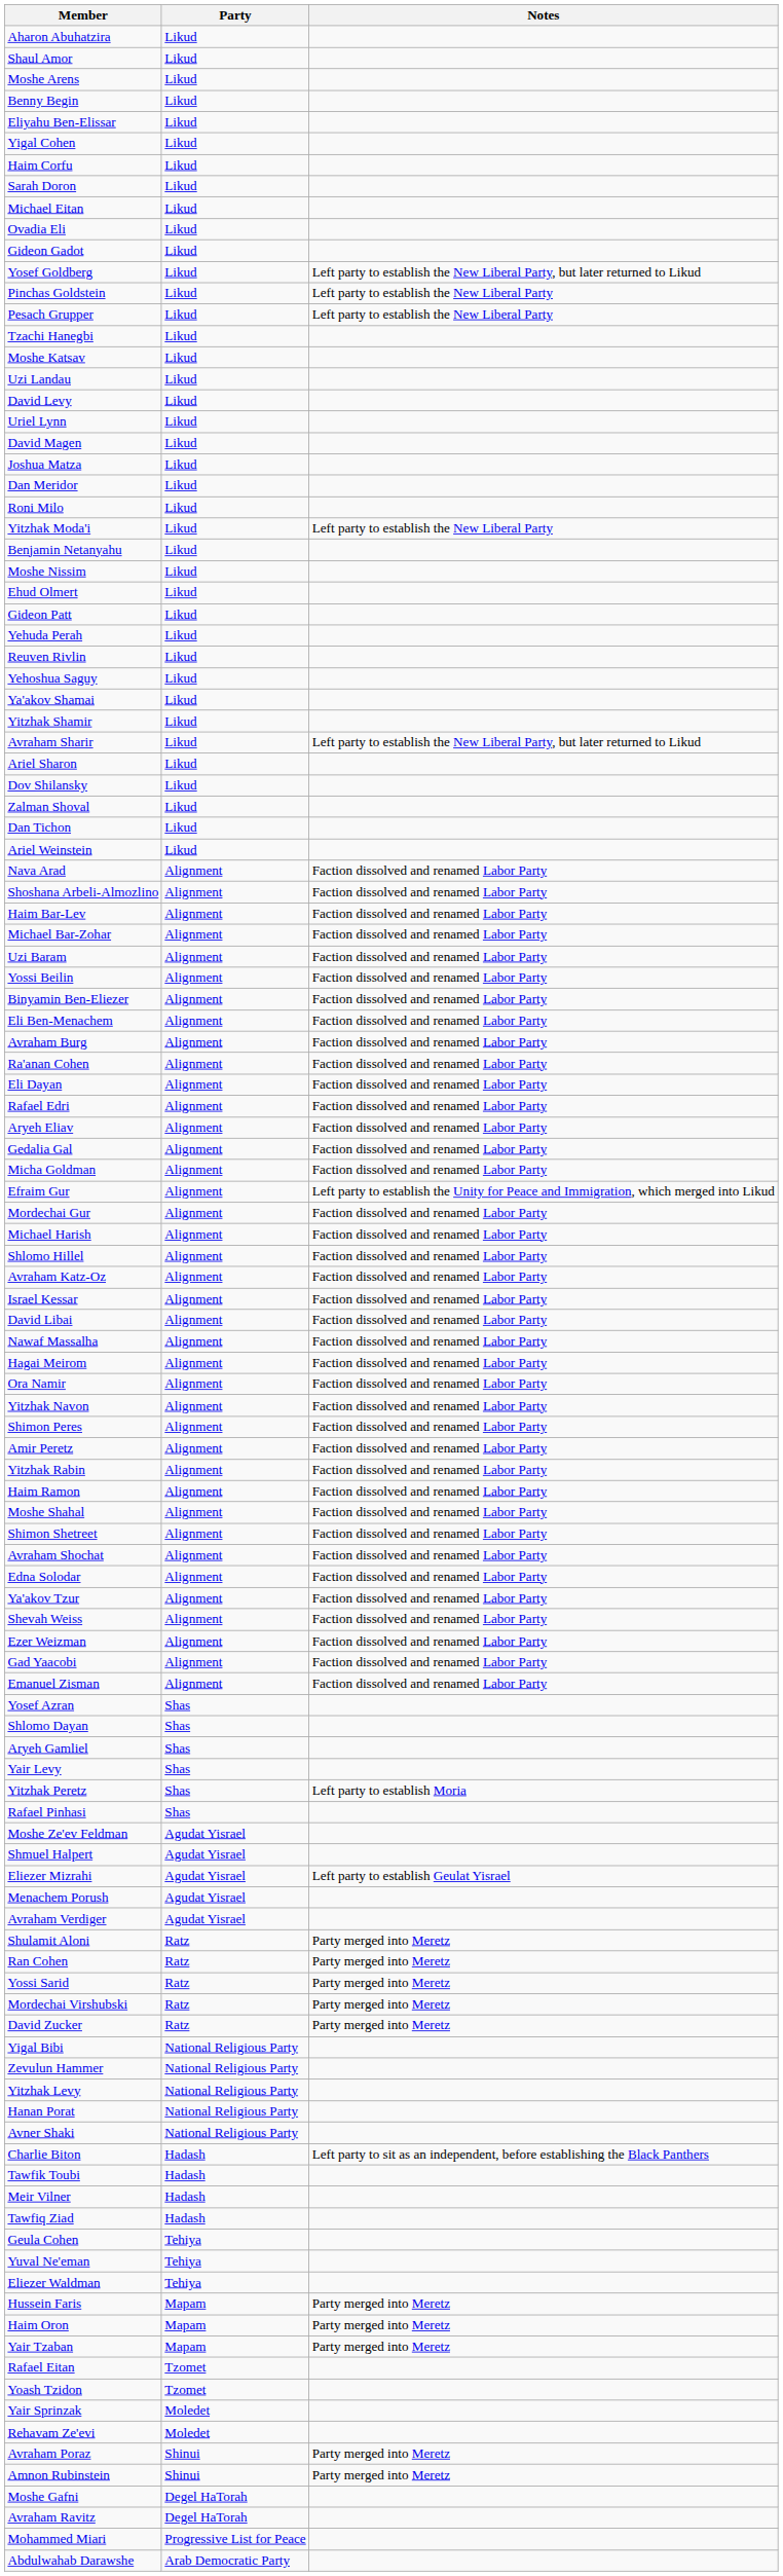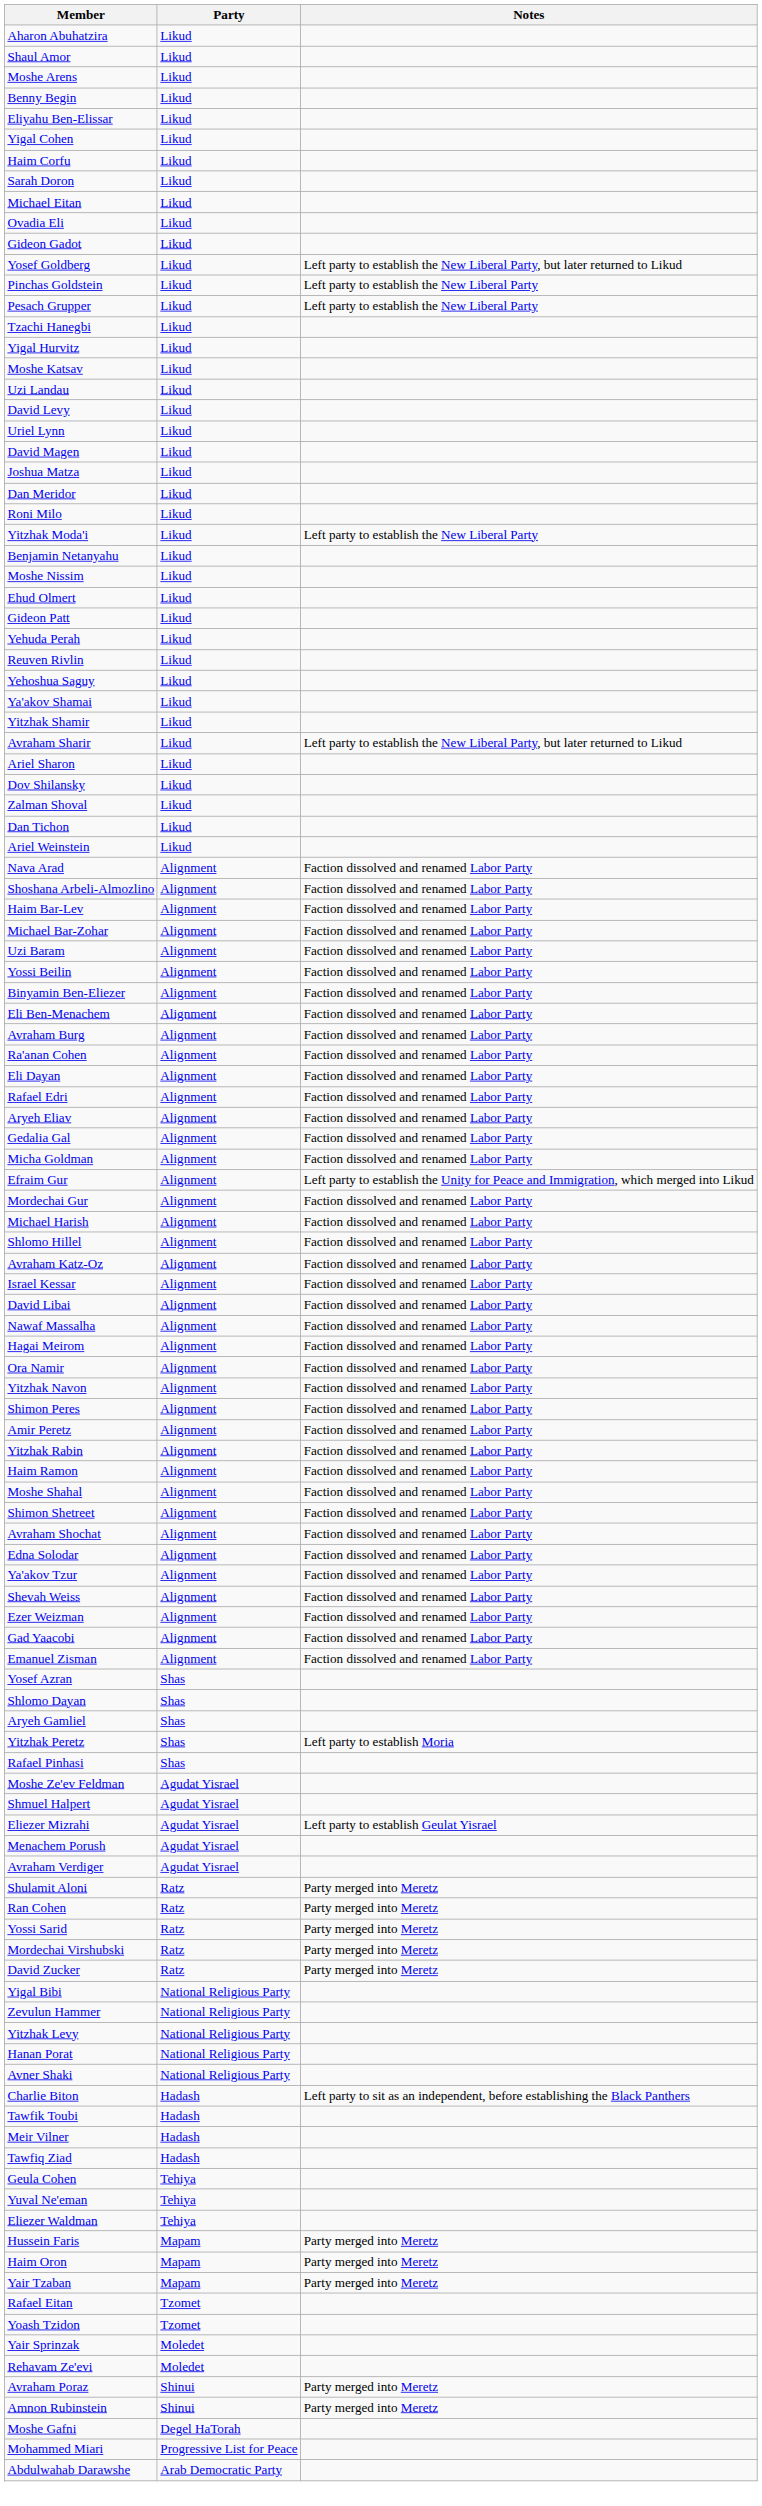 <table class="sort wikitable sortable" style="text-align:left">
 <tr>
 <th>Member</th>
 <th>Party</th>
 <th>Notes</th>
 </tr>
 <tr>
 <td><a href='#'>Aharon Abuhatzira</a></td>
 <td><a href='#'>Likud</a></td>
 <td></td>
 </tr>
 <tr>
 <td><a href='#'>Shaul Amor</a></td>
 <td><a href='#'>Likud</a></td>
 <td></td>
 </tr>
 <tr>
 <td><a href='#'>Moshe Arens</a></td>
 <td><a href='#'>Likud</a></td>
 <td></td>
 </tr>
 <tr>
 <td><a href='#'>Benny Begin</a></td>
 <td><a href='#'>Likud</a></td>
 <td></td>
 </tr>
 <tr>
 <td><a href='#'>Eliyahu Ben-Elissar</a></td>
 <td><a href='#'>Likud</a></td>
 <td></td>
 </tr>
 <tr>
 <td><a href='#'>Yigal Cohen</a></td>
 <td><a href='#'>Likud</a></td>
 <td></td>
 </tr>
 <tr>
 <td><a href='#'>Haim Corfu</a></td>
 <td><a href='#'>Likud</a></td>
 <td></td>
 </tr>
 <tr>
 <td><a href='#'>Sarah Doron</a></td>
 <td><a href='#'>Likud</a></td>
 <td></td>
 </tr>
 <tr>
 <td><a href='#'>Michael Eitan</a></td>
 <td><a href='#'>Likud</a></td>
 <td></td>
 </tr>
 <tr>
 <td><a href='#'>Ovadia Eli</a></td>
 <td><a href='#'>Likud</a></td>
 <td></td>
 </tr>
 <tr>
 <td><a href='#'>Gideon Gadot</a></td>
 <td><a href='#'>Likud</a></td>
 <td></td>
 </tr>
 <tr>
 <td><a href='#'>Yosef Goldberg</a></td>
 <td><a href='#'>Likud</a></td>
 <td>Left party to establish the <a href='#'>New Liberal Party</a>, but later returned to Likud</td>
 </tr>
 <tr>
 <td><a href='#'>Pinchas Goldstein</a></td>
 <td><a href='#'>Likud</a></td>
 <td>Left party to establish the <a href='#'>New Liberal Party</a></td>
 </tr>
 <tr>
 <td><a href='#'>Pesach Grupper</a></td>
 <td><a href='#'>Likud</a></td>
 <td>Left party to establish the <a href='#'>New Liberal Party</a></td>
 </tr>
 <tr>
 <td><a href='#'>Tzachi Hanegbi</a></td>
+<td><a href='#'>Likud</a></td>
+<td></td>
+</tr>
+<tr>
+<td><a href='#'>Yigal Hurvitz</a></td>
 <td><a href='#'>Likud</a></td>
 <td></td>
 </tr>
 <tr>
 <td><a href='#'>Moshe Katsav</a></td>
 <td><a href='#'>Likud</a></td>
 <td></td>
 </tr>
 <tr>
 <td><a href='#'>Uzi Landau</a></td>
 <td><a href='#'>Likud</a></td>
 <td></td>
 </tr>
 <tr>
 <td><a href='#'>David Levy</a></td>
 <td><a href='#'>Likud</a></td>
 <td></td>
 </tr>
 <tr>
 <td><a href='#'>Uriel Lynn</a></td>
 <td><a href='#'>Likud</a></td>
 <td></td>
 </tr>
 <tr>
 <td><a href='#'>David Magen</a></td>
 <td><a href='#'>Likud</a></td>
 <td></td>
 </tr>
 <tr>
 <td><a href='#'>Joshua Matza</a></td>
 <td><a href='#'>Likud</a></td>
 <td></td>
 </tr>
 <tr>
 <td><a href='#'>Dan Meridor</a></td>
 <td><a href='#'>Likud</a></td>
 <td></td>
 </tr>
 <tr>
 <td><a href='#'>Roni Milo</a></td>
 <td><a href='#'>Likud</a></td>
 <td></td>
 </tr>
 <tr>
 <td><a href='#'>Yitzhak Moda'i</a></td>
 <td><a href='#'>Likud</a></td>
 <td>Left party to establish the <a href='#'>New Liberal Party</a></td>
 </tr>
 <tr>
 <td><a href='#'>Benjamin Netanyahu</a></td>
 <td><a href='#'>Likud</a></td>
 <td></td>
 </tr>
 <tr>
 <td><a href='#'>Moshe Nissim</a></td>
 <td><a href='#'>Likud</a></td>
 <td></td>
 </tr>
 <tr>
 <td><a href='#'>Ehud Olmert</a></td>
 <td><a href='#'>Likud</a></td>
 <td></td>
 </tr>
 <tr>
 <td><a href='#'>Gideon Patt</a></td>
 <td><a href='#'>Likud</a></td>
 <td></td>
 </tr>
 <tr>
 <td><a href='#'>Yehuda Perah</a></td>
 <td><a href='#'>Likud</a></td>
 <td></td>
 </tr>
 <tr>
 <td><a href='#'>Reuven Rivlin</a></td>
 <td><a href='#'>Likud</a></td>
 <td></td>
 </tr>
 <tr>
 <td><a href='#'>Yehoshua Saguy</a></td>
 <td><a href='#'>Likud</a></td>
 <td></td>
 </tr>
 <tr>
 <td><a href='#'>Ya'akov Shamai</a></td>
 <td><a href='#'>Likud</a></td>
 <td></td>
 </tr>
 <tr>
 <td><a href='#'>Yitzhak Shamir</a></td>
 <td><a href='#'>Likud</a></td>
 <td></td>
 </tr>
 <tr>
 <td><a href='#'>Avraham Sharir</a></td>
 <td><a href='#'>Likud</a></td>
 <td>Left party to establish the <a href='#'>New Liberal Party</a>, but later returned to Likud</td>
 </tr>
 <tr>
 <td><a href='#'>Ariel Sharon</a></td>
 <td><a href='#'>Likud</a></td>
 <td></td>
 </tr>
 <tr>
 <td><a href='#'>Dov Shilansky</a></td>
 <td><a href='#'>Likud</a></td>
 <td></td>
 </tr>
 <tr>
 <td><a href='#'>Zalman Shoval</a></td>
 <td><a href='#'>Likud</a></td>
 <td></td>
 </tr>
 <tr>
 <td><a href='#'>Dan Tichon</a></td>
 <td><a href='#'>Likud</a></td>
 <td></td>
 </tr>
 <tr>
 <td><a href='#'>Ariel Weinstein</a></td>
 <td><a href='#'>Likud</a></td>
 <td></td>
 </tr>
 <tr>
 <td><a href='#'>Nava Arad</a></td>
 <td><a href='#'>Alignment</a></td>
 <td>Faction dissolved and renamed <a href='#'>Labor Party</a></td>
 </tr>
 <tr>
 <td><a href='#'>Shoshana Arbeli-Almozlino</a></td>
 <td><a href='#'>Alignment</a></td>
 <td>Faction dissolved and renamed <a href='#'>Labor Party</a></td>
 </tr>
 <tr>
 <td><a href='#'>Haim Bar-Lev</a></td>
 <td><a href='#'>Alignment</a></td>
 <td>Faction dissolved and renamed <a href='#'>Labor Party</a></td>
 </tr>
 <tr>
 <td><a href='#'>Michael Bar-Zohar</a></td>
 <td><a href='#'>Alignment</a></td>
 <td>Faction dissolved and renamed <a href='#'>Labor Party</a></td>
 </tr>
 <tr>
 <td><a href='#'>Uzi Baram</a></td>
 <td><a href='#'>Alignment</a></td>
 <td>Faction dissolved and renamed <a href='#'>Labor Party</a></td>
 </tr>
 <tr>
 <td><a href='#'>Yossi Beilin</a></td>
 <td><a href='#'>Alignment</a></td>
 <td>Faction dissolved and renamed <a href='#'>Labor Party</a></td>
 </tr>
 <tr>
 <td><a href='#'>Binyamin Ben-Eliezer</a></td>
 <td><a href='#'>Alignment</a></td>
 <td>Faction dissolved and renamed <a href='#'>Labor Party</a></td>
 </tr>
 <tr>
 <td><a href='#'>Eli Ben-Menachem</a></td>
 <td><a href='#'>Alignment</a></td>
 <td>Faction dissolved and renamed <a href='#'>Labor Party</a></td>
 </tr>
 <tr>
 <td><a href='#'>Avraham Burg</a></td>
 <td><a href='#'>Alignment</a></td>
 <td>Faction dissolved and renamed <a href='#'>Labor Party</a></td>
 </tr>
 <tr>
 <td><a href='#'>Ra'anan Cohen</a></td>
 <td><a href='#'>Alignment</a></td>
 <td>Faction dissolved and renamed <a href='#'>Labor Party</a></td>
 </tr>
 <tr>
 <td><a href='#'>Eli Dayan</a></td>
 <td><a href='#'>Alignment</a></td>
 <td>Faction dissolved and renamed <a href='#'>Labor Party</a></td>
 </tr>
 <tr>
 <td><a href='#'>Rafael Edri</a></td>
 <td><a href='#'>Alignment</a></td>
 <td>Faction dissolved and renamed <a href='#'>Labor Party</a></td>
 </tr>
 <tr>
 <td><a href='#'>Aryeh Eliav</a></td>
 <td><a href='#'>Alignment</a></td>
 <td>Faction dissolved and renamed <a href='#'>Labor Party</a></td>
 </tr>
 <tr>
 <td><a href='#'>Gedalia Gal</a></td>
 <td><a href='#'>Alignment</a></td>
 <td>Faction dissolved and renamed <a href='#'>Labor Party</a></td>
 </tr>
 <tr>
 <td><a href='#'>Micha Goldman</a></td>
 <td><a href='#'>Alignment</a></td>
 <td>Faction dissolved and renamed <a href='#'>Labor Party</a></td>
 </tr>
 <tr>
 <td><a href='#'>Efraim Gur</a></td>
 <td><a href='#'>Alignment</a></td>
 <td>Left party to establish the <a href='#'>Unity for Peace and Immigration</a>, which merged into Likud</td>
 </tr>
 <tr>
 <td><a href='#'>Mordechai Gur</a></td>
 <td><a href='#'>Alignment</a></td>
 <td>Faction dissolved and renamed <a href='#'>Labor Party</a></td>
 </tr>
 <tr>
 <td><a href='#'>Michael Harish</a></td>
 <td><a href='#'>Alignment</a></td>
 <td>Faction dissolved and renamed <a href='#'>Labor Party</a></td>
 </tr>
 <tr>
 <td><a href='#'>Shlomo Hillel</a></td>
 <td><a href='#'>Alignment</a></td>
 <td>Faction dissolved and renamed <a href='#'>Labor Party</a></td>
 </tr>
 <tr>
 <td><a href='#'>Avraham Katz-Oz</a></td>
 <td><a href='#'>Alignment</a></td>
 <td>Faction dissolved and renamed <a href='#'>Labor Party</a></td>
 </tr>
 <tr>
 <td><a href='#'>Israel Kessar</a></td>
 <td><a href='#'>Alignment</a></td>
 <td>Faction dissolved and renamed <a href='#'>Labor Party</a></td>
 </tr>
 <tr>
 <td><a href='#'>David Libai</a></td>
 <td><a href='#'>Alignment</a></td>
 <td>Faction dissolved and renamed <a href='#'>Labor Party</a></td>
 </tr>
 <tr>
 <td><a href='#'>Nawaf Massalha</a></td>
 <td><a href='#'>Alignment</a></td>
 <td>Faction dissolved and renamed <a href='#'>Labor Party</a></td>
 </tr>
 <tr>
 <td><a href='#'>Hagai Meirom</a></td>
 <td><a href='#'>Alignment</a></td>
 <td>Faction dissolved and renamed <a href='#'>Labor Party</a></td>
 </tr>
 <tr>
 <td><a href='#'>Ora Namir</a></td>
 <td><a href='#'>Alignment</a></td>
 <td>Faction dissolved and renamed <a href='#'>Labor Party</a></td>
 </tr>
 <tr>
 <td><a href='#'>Yitzhak Navon</a></td>
 <td><a href='#'>Alignment</a></td>
 <td>Faction dissolved and renamed <a href='#'>Labor Party</a></td>
 </tr>
 <tr>
 <td><a href='#'>Shimon Peres</a></td>
 <td><a href='#'>Alignment</a></td>
 <td>Faction dissolved and renamed <a href='#'>Labor Party</a></td>
 </tr>
 <tr>
 <td><a href='#'>Amir Peretz</a></td>
 <td><a href='#'>Alignment</a></td>
 <td>Faction dissolved and renamed <a href='#'>Labor Party</a></td>
 </tr>
 <tr>
 <td><a href='#'>Yitzhak Rabin</a></td>
 <td><a href='#'>Alignment</a></td>
 <td>Faction dissolved and renamed <a href='#'>Labor Party</a></td>
 </tr>
 <tr>
 <td><a href='#'>Haim Ramon</a></td>
 <td><a href='#'>Alignment</a></td>
 <td>Faction dissolved and renamed <a href='#'>Labor Party</a></td>
 </tr>
 <tr>
 <td><a href='#'>Moshe Shahal</a></td>
 <td><a href='#'>Alignment</a></td>
 <td>Faction dissolved and renamed <a href='#'>Labor Party</a></td>
 </tr>
 <tr>
 <td><a href='#'>Shimon Shetreet</a></td>
 <td><a href='#'>Alignment</a></td>
 <td>Faction dissolved and renamed <a href='#'>Labor Party</a></td>
 </tr>
 <tr>
 <td><a href='#'>Avraham Shochat</a></td>
 <td><a href='#'>Alignment</a></td>
 <td>Faction dissolved and renamed <a href='#'>Labor Party</a></td>
 </tr>
 <tr>
 <td><a href='#'>Edna Solodar</a></td>
 <td><a href='#'>Alignment</a></td>
 <td>Faction dissolved and renamed <a href='#'>Labor Party</a></td>
 </tr>
 <tr>
 <td><a href='#'>Ya'akov Tzur</a></td>
 <td><a href='#'>Alignment</a></td>
 <td>Faction dissolved and renamed <a href='#'>Labor Party</a></td>
 </tr>
 <tr>
 <td><a href='#'>Shevah Weiss</a></td>
 <td><a href='#'>Alignment</a></td>
 <td>Faction dissolved and renamed <a href='#'>Labor Party</a></td>
 </tr>
 <tr>
 <td><a href='#'>Ezer Weizman</a></td>
 <td><a href='#'>Alignment</a></td>
 <td>Faction dissolved and renamed <a href='#'>Labor Party</a></td>
 </tr>
 <tr>
 <td><a href='#'>Gad Yaacobi</a></td>
 <td><a href='#'>Alignment</a></td>
 <td>Faction dissolved and renamed <a href='#'>Labor Party</a></td>
 </tr>
 <tr>
 <td><a href='#'>Emanuel Zisman</a></td>
 <td><a href='#'>Alignment</a></td>
 <td>Faction dissolved and renamed <a href='#'>Labor Party</a></td>
 </tr>
 <tr>
 <td><a href='#'>Yosef Azran</a></td>
 <td><a href='#'>Shas</a></td>
 <td></td>
 </tr>
 <tr>
 <td><a href='#'>Shlomo Dayan</a></td>
 <td><a href='#'>Shas</a></td>
 <td></td>
 </tr>
 <tr>
 <td><a href='#'>Aryeh Gamliel</a></td>
 <td><a href='#'>Shas</a></td>
 <td></td>
 </tr>
 <tr>
-<td><a href='#'>Yair Levy</a></td>
-<td><a href='#'>Shas</a></td>
-<td></td>
-</tr>
-<tr>
 <td><a href='#'>Yitzhak Peretz</a></td>
 <td><a href='#'>Shas</a></td>
 <td>Left party to establish <a href='#'>Moria</a></td>
 </tr>
 <tr>
 <td><a href='#'>Rafael Pinhasi</a></td>
 <td><a href='#'>Shas</a></td>
 <td></td>
 </tr>
 <tr>
 <td><a href='#'>Moshe Ze'ev Feldman</a></td>
 <td><a href='#'>Agudat Yisrael</a></td>
 <td></td>
 </tr>
 <tr>
 <td><a href='#'>Shmuel Halpert</a></td>
 <td><a href='#'>Agudat Yisrael</a></td>
 <td></td>
 </tr>
 <tr>
 <td><a href='#'>Eliezer Mizrahi</a></td>
 <td><a href='#'>Agudat Yisrael</a></td>
 <td>Left party to establish <a href='#'>Geulat Yisrael</a></td>
 </tr>
 <tr>
 <td><a href='#'>Menachem Porush</a></td>
 <td><a href='#'>Agudat Yisrael</a></td>
 <td></td>
 </tr>
 <tr>
 <td><a href='#'>Avraham Verdiger</a></td>
 <td><a href='#'>Agudat Yisrael</a></td>
 <td></td>
 </tr>
 <tr>
 <td><a href='#'>Shulamit Aloni</a></td>
 <td><a href='#'>Ratz</a></td>
 <td>Party merged into <a href='#'>Meretz</a></td>
 </tr>
 <tr>
 <td><a href='#'>Ran Cohen</a></td>
 <td><a href='#'>Ratz</a></td>
 <td>Party merged into <a href='#'>Meretz</a></td>
 </tr>
 <tr>
 <td><a href='#'>Yossi Sarid</a></td>
 <td><a href='#'>Ratz</a></td>
 <td>Party merged into <a href='#'>Meretz</a></td>
 </tr>
 <tr>
 <td><a href='#'>Mordechai Virshubski</a></td>
 <td><a href='#'>Ratz</a></td>
 <td>Party merged into <a href='#'>Meretz</a></td>
 </tr>
 <tr>
 <td><a href='#'>David Zucker</a></td>
 <td><a href='#'>Ratz</a></td>
 <td>Party merged into <a href='#'>Meretz</a></td>
 </tr>
 <tr>
 <td><a href='#'>Yigal Bibi</a></td>
 <td><a href='#'>National Religious Party</a></td>
 <td></td>
 </tr>
 <tr>
 <td><a href='#'>Zevulun Hammer</a></td>
 <td><a href='#'>National Religious Party</a></td>
 <td></td>
 </tr>
 <tr>
 <td><a href='#'>Yitzhak Levy</a></td>
 <td><a href='#'>National Religious Party</a></td>
 <td></td>
 </tr>
 <tr>
 <td><a href='#'>Hanan Porat</a></td>
 <td><a href='#'>National Religious Party</a></td>
 <td></td>
 </tr>
 <tr>
 <td><a href='#'>Avner Shaki</a></td>
 <td><a href='#'>National Religious Party</a></td>
 <td></td>
 </tr>
 <tr>
 <td><a href='#'>Charlie Biton</a></td>
 <td><a href='#'>Hadash</a></td>
 <td>Left party to sit as an independent, before establishing the <a href='#'>Black Panthers</a></td>
 </tr>
 <tr>
 <td><a href='#'>Tawfik Toubi</a></td>
 <td><a href='#'>Hadash</a></td>
 <td></td>
 </tr>
 <tr>
 <td><a href='#'>Meir Vilner</a></td>
 <td><a href='#'>Hadash</a></td>
 <td></td>
 </tr>
 <tr>
 <td><a href='#'>Tawfiq Ziad</a></td>
 <td><a href='#'>Hadash</a></td>
 <td></td>
 </tr>
 <tr>
 <td><a href='#'>Geula Cohen</a></td>
 <td><a href='#'>Tehiya</a></td>
 <td></td>
 </tr>
 <tr>
 <td><a href='#'>Yuval Ne'eman</a></td>
 <td><a href='#'>Tehiya</a></td>
 <td></td>
 </tr>
 <tr>
 <td><a href='#'>Eliezer Waldman</a></td>
 <td><a href='#'>Tehiya</a></td>
 <td></td>
 </tr>
 <tr>
 <td><a href='#'>Hussein Faris</a></td>
 <td><a href='#'>Mapam</a></td>
 <td>Party merged into <a href='#'>Meretz</a></td>
 </tr>
 <tr>
 <td><a href='#'>Haim Oron</a></td>
 <td><a href='#'>Mapam</a></td>
 <td>Party merged into <a href='#'>Meretz</a></td>
 </tr>
 <tr>
 <td><a href='#'>Yair Tzaban</a></td>
 <td><a href='#'>Mapam</a></td>
 <td>Party merged into <a href='#'>Meretz</a></td>
 </tr>
 <tr>
 <td><a href='#'>Rafael Eitan</a></td>
 <td><a href='#'>Tzomet</a></td>
 <td></td>
 </tr>
 <tr>
 <td><a href='#'>Yoash Tzidon</a></td>
 <td><a href='#'>Tzomet</a></td>
 <td></td>
 </tr>
 <tr>
 <td><a href='#'>Yair Sprinzak</a></td>
 <td><a href='#'>Moledet</a></td>
 <td></td>
 </tr>
 <tr>
 <td><a href='#'>Rehavam Ze'evi</a></td>
 <td><a href='#'>Moledet</a></td>
 <td></td>
 </tr>
 <tr>
 <td><a href='#'>Avraham Poraz</a></td>
 <td><a href='#'>Shinui</a></td>
 <td>Party merged into <a href='#'>Meretz</a></td>
 </tr>
 <tr>
 <td><a href='#'>Amnon Rubinstein</a></td>
 <td><a href='#'>Shinui</a></td>
 <td>Party merged into <a href='#'>Meretz</a></td>
 </tr>
 <tr>
 <td><a href='#'>Moshe Gafni</a></td>
 <td><a href='#'>Degel HaTorah</a></td>
 <td></td>
 </tr>
 <tr>
-<td><a href='#'>Avraham Ravitz</a></td>
-<td><a href='#'>Degel HaTorah</a></td>
-<td></td>
-</tr>
-<tr>
 <td><a href='#'>Mohammed Miari</a></td>
 <td><a href='#'>Progressive List for Peace</a></td>
 <td></td>
 </tr>
 <tr>
 <td><a href='#'>Abdulwahab Darawshe</a></td>
 <td><a href='#'>Arab Democratic Party</a></td>
 <td></td>
 </tr>
 </table>
